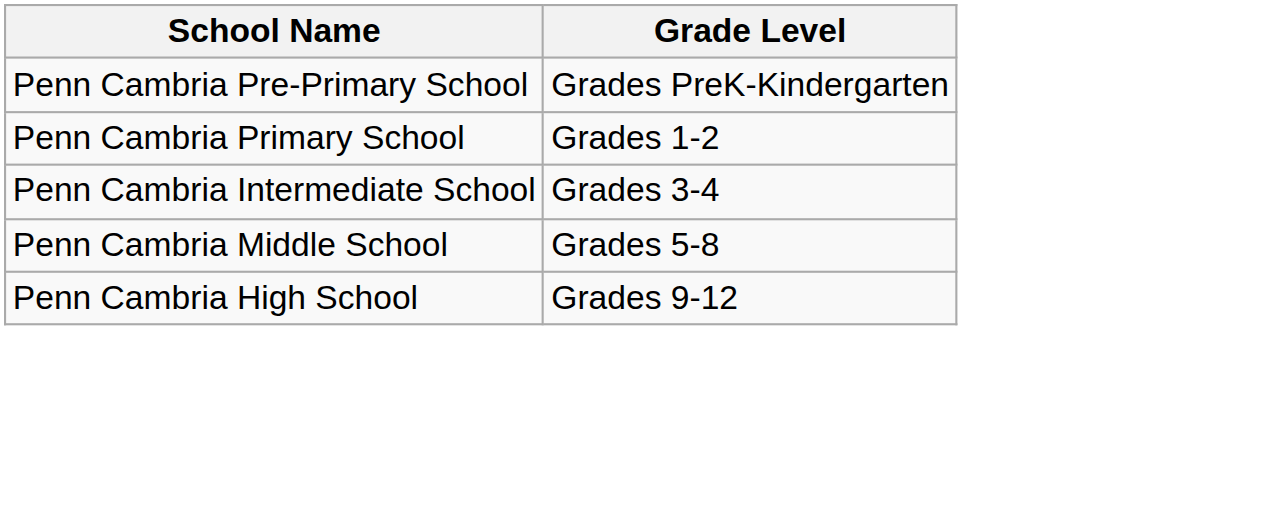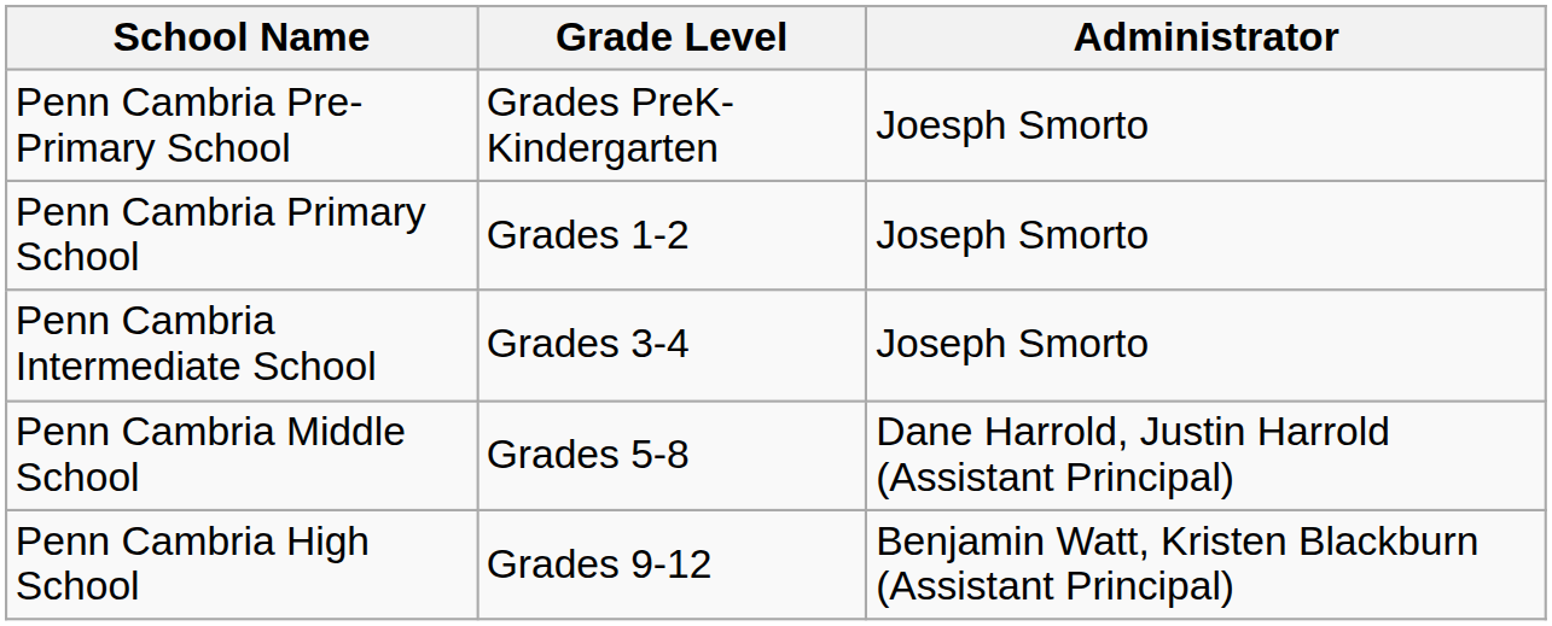 <table class="wikitable">
 <tr>
 <th>School Name</th>
 <th>Grade Level</th>
+<th>Administrator</th>
 </tr>
 <tr>
 <td>Penn Cambria Pre-Primary School</td>
 <td>Grades PreK-Kindergarten</td>
+<td>Joesph Smorto</td>
 </tr>
 <tr>
 <td>Penn Cambria Primary School</td>
 <td>Grades 1-2</td>
+<td>Joseph Smorto</td>
 </tr>
 <tr>
 <td>Penn Cambria Intermediate School</td>
 <td>Grades 3-4</td>
+<td>Joseph Smorto</td>
 </tr>
 <tr>
 <td>Penn Cambria Middle School</td>
 <td>Grades 5-8</td>
+<td>Dane Harrold, Justin Harrold (Assistant Principal)</td>
 </tr>
 <tr>
 <td>Penn Cambria High School</td>
 <td>Grades 9-12</td>
+<td>Benjamin Watt, Kristen Blackburn (Assistant Principal)</td>
 </tr>
 </table>
